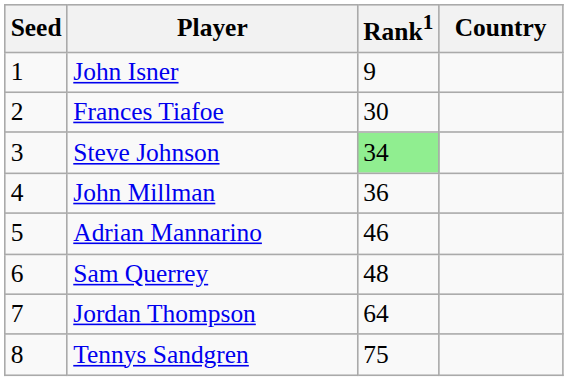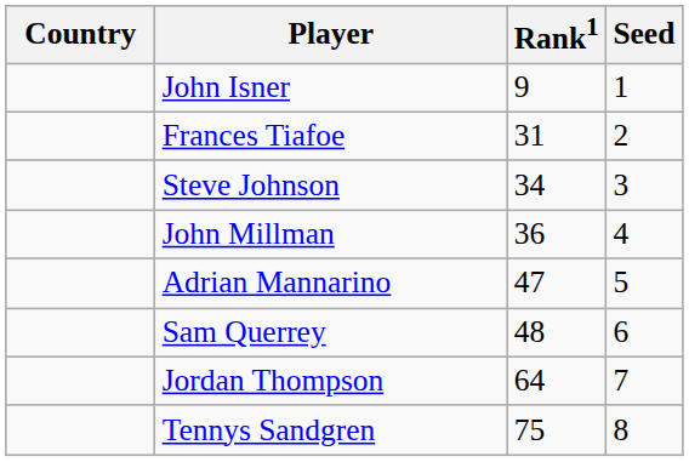 <table class="sortable wikitable">
 <tr>
-<th>Seed</th>
+<th width="70">Country</th>
 <th width="175">Player</th>
 <th>Rank<sup>1</sup></th>
-<th width="70">Country</th>
+<th>Seed</th>
 </tr>
 <tr>
-<td>1</td>
+<td></td>
 <td><a href='#'>John Isner</a></td>
 <td>9</td>
-<td></td>
+<td>1</td>
 </tr>
 <tr>
+<td></td>
+<td><a href='#'>Frances Tiafoe</a></td>
+<td>31</td>
 <td>2</td>
-<td><a href='#'>Frances Tiafoe</a></td>
-<td>30</td>
-<td></td>
 </tr>
 <tr>
+<td></td>
+<td><a href='#'>Steve Johnson</a></td>
+<td>34</td>
 <td>3</td>
-<td><a href='#'>Steve Johnson</a></td>
-<td style="background: lightgreen;">34</td>
-<td></td>
 </tr>
 <tr>
-<td>4</td>
+<td></td>
 <td><a href='#'>John Millman</a></td>
 <td>36</td>
-<td></td>
+<td>4</td>
 </tr>
 <tr>
+<td></td>
+<td><a href='#'>Adrian Mannarino</a></td>
+<td>47</td>
 <td>5</td>
-<td><a href='#'>Adrian Mannarino</a></td>
-<td>46</td>
-<td></td>
 </tr>
 <tr>
-<td>6</td>
+<td></td>
 <td><a href='#'>Sam Querrey</a></td>
 <td>48</td>
-<td></td>
+<td>6</td>
 </tr>
 <tr>
-<td>7</td>
+<td></td>
 <td><a href='#'>Jordan Thompson</a></td>
 <td>64</td>
-<td></td>
+<td>7</td>
 </tr>
 <tr>
-<td>8</td>
+<td></td>
 <td><a href='#'>Tennys Sandgren</a></td>
 <td>75</td>
-<td></td>
+<td>8</td>
 </tr>
 </table>
